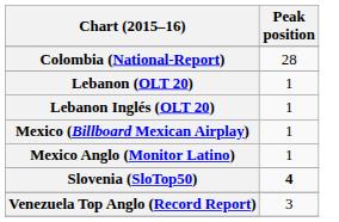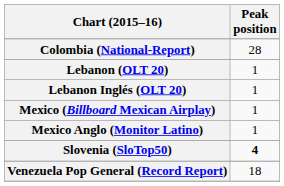 <table class="wikitable sortable plainrowheaders" style="text-align:center;">
 <tr>
 <th scope="col">Chart (2015–16)</th>
 <th scope="col">Peak<br>position</th>
 </tr>
 <tr>
 </tr>
 <tr>
 </tr>
 <tr>
 </tr>
 <tr>
 </tr>
 <tr>
 </tr>
 <tr>
 <th scope="row">Colombia (<a href='#'>National-Report</a>)</th>
 <td>28</td>
 </tr>
 <tr>
 </tr>
 <tr>
 </tr>
 <tr>
 </tr>
 <tr>
 </tr>
 <tr>
 </tr>
 <tr>
 </tr>
 <tr>
 </tr>
 <tr>
 </tr>
 <tr>
 </tr>
 <tr>
 </tr>
 <tr>
 </tr>
 <tr>
 <th scope="row">Lebanon (<a href='#'>OLT 20</a>)</th>
 <td>1</td>
 </tr>
 <tr>
 <th scope="row">Lebanon Inglés (<a href='#'>OLT 20</a>)</th>
 <td>1</td>
 </tr>
 <tr>
 <th scope="row">Mexico (<a href='#'><em>Billboard</em> Mexican Airplay</a>)</th>
 <td>1</td>
 </tr>
 <tr>
 <th scope="row">Mexico Anglo (<a href='#'>Monitor Latino</a>)</th>
 <td>1</td>
 </tr>
 <tr>
 </tr>
 <tr>
 </tr>
 <tr>
 </tr>
 <tr>
 </tr>
 <tr>
 </tr>
 <tr>
 </tr>
 <tr>
 </tr>
 <tr>
 </tr>
 <tr>
 <th scope="row">Slovenia (<a href='#'>SloTop50</a>)</th>
 <td align=center><strong>4</strong></td>
 </tr>
 <tr>
 </tr>
 <tr>
 </tr>
 <tr>
 </tr>
 <tr>
 </tr>
 <tr>
 </tr>
 <tr>
 </tr>
 <tr>
 </tr>
 <tr>
 </tr>
 <tr>
 </tr>
 <tr>
 </tr>
 <tr>
 </tr>
 <tr>
-<th scope="row">Venezuela Top Anglo (<a href='#'>Record Report</a>)</th>
-<td>3</td>
+<th scope="row">Venezuela Pop General (<a href='#'>Record Report</a>)</th>
+<td>18</td>
 </tr>
 <tr>
 </tr>
 </table>
